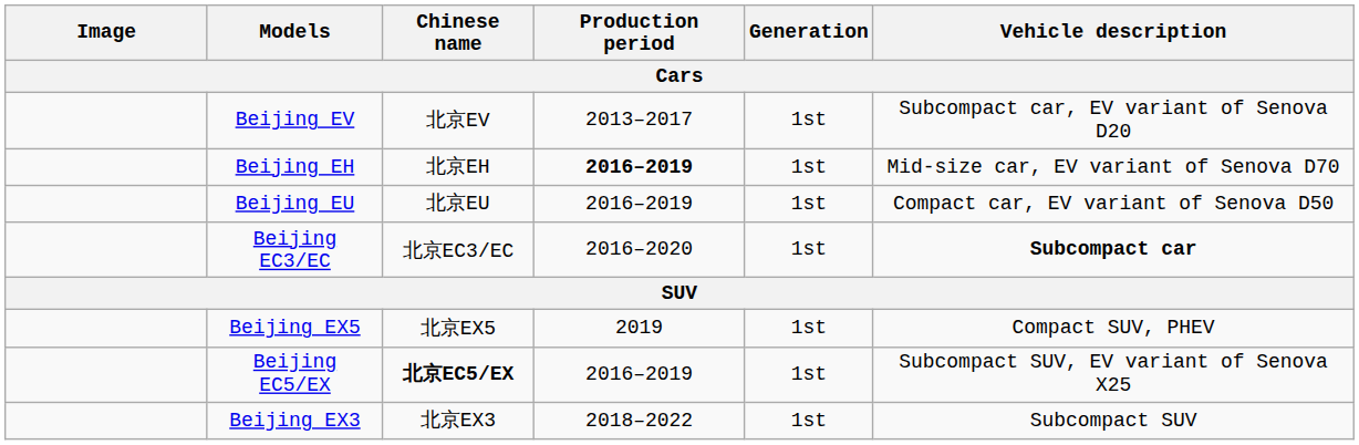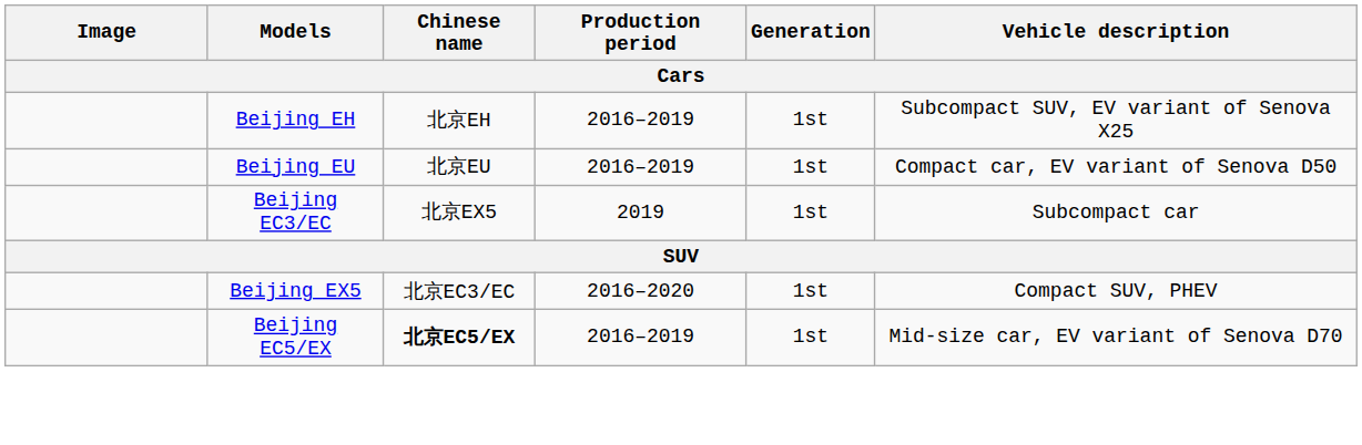 <table class="wikitable sortable" style="text-align: center; width: 100%">
 <tr>
 <th class="unsortable" width="15%">Image</th>
 <th>Models</th>
 <th>Chinese name</th>
 <th>Production period</th>
 <th class="unsortable">Generation</th>
 <th>Vehicle description</th>
 </tr>
 <tr>
 <th colspan="6">Cars</th>
 </tr>
 <tr>
 <td></td>
-<td><a href='#'>Beijing EV</a></td>
-<td>北京EV</td>
-<td>2013–2017</td>
-<td>1st</td>
-<td>Subcompact car, EV variant of Senova D20</td>
-</tr>
-<tr>
-<td></td>
 <td><a href='#'>Beijing EH</a></td>
 <td>北京EH</td>
-<td><strong>2016–2019</strong></td>
+<td>2016–2019</td>
 <td>1st</td>
-<td>Mid-size car, EV variant of Senova D70</td>
+<td>Subcompact SUV, EV variant of Senova X25</td>
 </tr>
 <tr>
 <td></td>
 <td><a href='#'>Beijing EU</a></td>
 <td>北京EU</td>
 <td>2016–2019</td>
 <td>1st</td>
 <td>Compact car, EV variant of Senova D50</td>
 </tr>
 <tr>
 <td></td>
 <td><a href='#'>Beijing EC3/EC</a></td>
-<td>北京EC3/EC</td>
-<td>2016–2020</td>
+<td>北京EX5</td>
+<td>2019</td>
 <td>1st</td>
-<td><strong>Subcompact car</strong></td>
+<td>Subcompact car</td>
 </tr>
 <tr>
 <th colspan="6">SUV</th>
 </tr>
 <tr>
 <td></td>
 <td><a href='#'>Beijing EX5</a></td>
-<td>北京EX5</td>
-<td>2019</td>
+<td>北京EC3/EC</td>
+<td>2016–2020</td>
 <td>1st</td>
 <td>Compact SUV, PHEV</td>
 </tr>
 <tr>
 <td></td>
 <td><a href='#'>Beijing EC5/EX</a></td>
 <td><strong>北京EC5/EX</strong></td>
 <td>2016–2019</td>
 <td>1st</td>
-<td>Subcompact SUV, EV variant of Senova X25</td>
-</tr>
-<tr>
-<td></td>
-<td><a href='#'>Beijing EX3</a></td>
-<td>北京EX3</td>
-<td>2018–2022</td>
-<td>1st</td>
-<td>Subcompact SUV</td>
+<td>Mid-size car, EV variant of Senova D70</td>
 </tr>
 </table>
